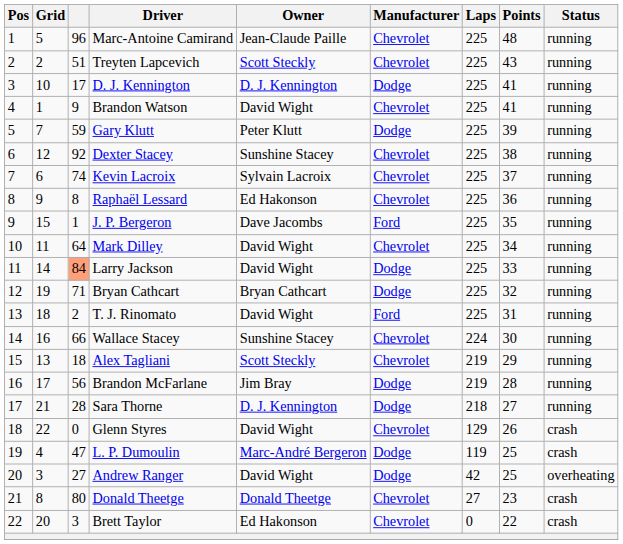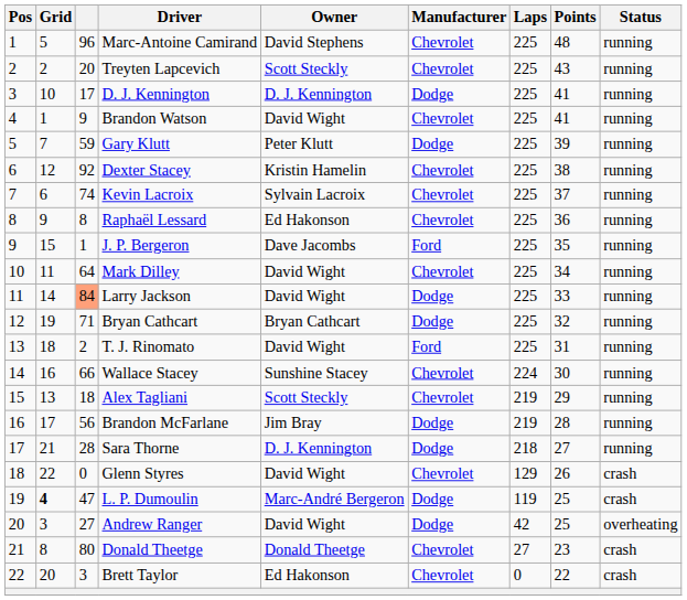 <table class="wikitable" style="font-size:98%">
 <tr>
 <th>Pos</th>
 <th>Grid</th>
 <th></th>
 <th>Driver</th>
 <th>Owner</th>
 <th>Manufacturer</th>
 <th>Laps</th>
 <th>Points</th>
 <th>Status</th>
 </tr>
 <tr>
 <td>1</td>
 <td>5</td>
 <td>96</td>
 <td>Marc-Antoine Camirand</td>
-<td>Jean-Claude Paille</td>
+<td>David Stephens</td>
 <td><a href='#'>Chevrolet</a></td>
 <td>225</td>
 <td>48</td>
 <td>running</td>
 </tr>
 <tr>
 <td>2</td>
 <td>2</td>
-<td>51</td>
+<td>20</td>
 <td>Treyten Lapcevich</td>
 <td><a href='#'>Scott Steckly</a></td>
 <td><a href='#'>Chevrolet</a></td>
 <td>225</td>
 <td>43</td>
 <td>running</td>
 </tr>
 <tr>
 <td>3</td>
 <td>10</td>
 <td>17</td>
 <td><a href='#'>D. J. Kennington</a></td>
 <td><a href='#'>D. J. Kennington</a></td>
 <td><a href='#'>Dodge</a></td>
 <td>225</td>
 <td>41</td>
 <td>running</td>
 </tr>
 <tr>
 <td>4</td>
 <td>1</td>
 <td>9</td>
 <td>Brandon Watson</td>
 <td>David Wight</td>
 <td><a href='#'>Chevrolet</a></td>
 <td>225</td>
 <td>41</td>
 <td>running</td>
 </tr>
 <tr>
 <td>5</td>
 <td>7</td>
 <td>59</td>
 <td><a href='#'>Gary Klutt</a></td>
 <td>Peter Klutt</td>
 <td><a href='#'>Dodge</a></td>
 <td>225</td>
 <td>39</td>
 <td>running</td>
 </tr>
 <tr>
 <td>6</td>
 <td>12</td>
 <td>92</td>
 <td><a href='#'>Dexter Stacey</a></td>
-<td>Sunshine Stacey</td>
+<td>Kristin Hamelin</td>
 <td><a href='#'>Chevrolet</a></td>
 <td>225</td>
 <td>38</td>
 <td>running</td>
 </tr>
 <tr>
 <td>7</td>
 <td>6</td>
 <td>74</td>
 <td><a href='#'>Kevin Lacroix</a></td>
 <td>Sylvain Lacroix</td>
 <td><a href='#'>Chevrolet</a></td>
 <td>225</td>
 <td>37</td>
 <td>running</td>
 </tr>
 <tr>
 <td>8</td>
 <td>9</td>
 <td>8</td>
 <td><a href='#'>Raphaël Lessard</a></td>
 <td>Ed Hakonson</td>
 <td><a href='#'>Chevrolet</a></td>
 <td>225</td>
 <td>36</td>
 <td>running</td>
 </tr>
 <tr>
 <td>9</td>
 <td>15</td>
 <td>1</td>
 <td><a href='#'>J. P. Bergeron</a></td>
 <td>Dave Jacombs</td>
 <td><a href='#'>Ford</a></td>
 <td>225</td>
 <td>35</td>
 <td>running</td>
 </tr>
 <tr>
 <td>10</td>
 <td>11</td>
 <td>64</td>
 <td><a href='#'>Mark Dilley</a></td>
 <td>David Wight</td>
 <td><a href='#'>Chevrolet</a></td>
 <td>225</td>
 <td>34</td>
 <td>running</td>
 </tr>
 <tr>
 <td>11</td>
 <td>14</td>
 <td style="background: lightsalmon;">84</td>
 <td>Larry Jackson</td>
 <td>David Wight</td>
 <td><a href='#'>Dodge</a></td>
 <td>225</td>
 <td>33</td>
 <td>running</td>
 </tr>
 <tr>
 <td>12</td>
 <td>19</td>
 <td>71</td>
 <td>Bryan Cathcart</td>
 <td>Bryan Cathcart</td>
 <td><a href='#'>Dodge</a></td>
 <td>225</td>
 <td>32</td>
 <td>running</td>
 </tr>
 <tr>
 <td>13</td>
 <td>18</td>
 <td>2</td>
 <td>T. J. Rinomato</td>
 <td>David Wight</td>
 <td><a href='#'>Ford</a></td>
 <td>225</td>
 <td>31</td>
 <td>running</td>
 </tr>
 <tr>
 <td>14</td>
 <td>16</td>
 <td>66</td>
 <td>Wallace Stacey</td>
 <td>Sunshine Stacey</td>
 <td><a href='#'>Chevrolet</a></td>
 <td>224</td>
 <td>30</td>
 <td>running</td>
 </tr>
 <tr>
 <td>15</td>
 <td>13</td>
 <td>18</td>
 <td><a href='#'>Alex Tagliani</a></td>
 <td><a href='#'>Scott Steckly</a></td>
 <td><a href='#'>Chevrolet</a></td>
 <td>219</td>
 <td>29</td>
 <td>running</td>
 </tr>
 <tr>
 <td>16</td>
 <td>17</td>
 <td>56</td>
 <td>Brandon McFarlane</td>
 <td>Jim Bray</td>
 <td><a href='#'>Dodge</a></td>
 <td>219</td>
 <td>28</td>
 <td>running</td>
 </tr>
 <tr>
 <td>17</td>
 <td>21</td>
 <td>28</td>
 <td>Sara Thorne</td>
 <td><a href='#'>D. J. Kennington</a></td>
 <td><a href='#'>Dodge</a></td>
 <td>218</td>
 <td>27</td>
 <td>running</td>
 </tr>
 <tr>
 <td>18</td>
 <td>22</td>
 <td>0</td>
 <td>Glenn Styres</td>
 <td>David Wight</td>
 <td><a href='#'>Chevrolet</a></td>
 <td>129</td>
 <td>26</td>
 <td>crash</td>
 </tr>
 <tr>
 <td>19</td>
-<td>4</td>
+<td><strong>4</strong></td>
 <td>47</td>
 <td><a href='#'>L. P. Dumoulin</a></td>
 <td><a href='#'>Marc-André Bergeron</a></td>
 <td><a href='#'>Dodge</a></td>
 <td>119</td>
 <td>25</td>
 <td>crash</td>
 </tr>
 <tr>
 <td>20</td>
 <td>3</td>
 <td>27</td>
 <td><a href='#'>Andrew Ranger</a></td>
 <td>David Wight</td>
 <td><a href='#'>Dodge</a></td>
 <td>42</td>
 <td>25</td>
 <td>overheating</td>
 </tr>
 <tr>
 <td>21</td>
 <td>8</td>
 <td>80</td>
 <td><a href='#'>Donald Theetge</a></td>
 <td><a href='#'>Donald Theetge</a></td>
 <td><a href='#'>Chevrolet</a></td>
 <td>27</td>
 <td>23</td>
 <td>crash</td>
 </tr>
 <tr>
 <td>22</td>
 <td>20</td>
 <td>3</td>
 <td>Brett Taylor</td>
 <td>Ed Hakonson</td>
 <td><a href='#'>Chevrolet</a></td>
 <td>0</td>
 <td>22</td>
 <td>crash</td>
 </tr>
 <tr>
 <th colspan="9"></th>
 </tr>
 <tr>
 </tr>
 </table>
